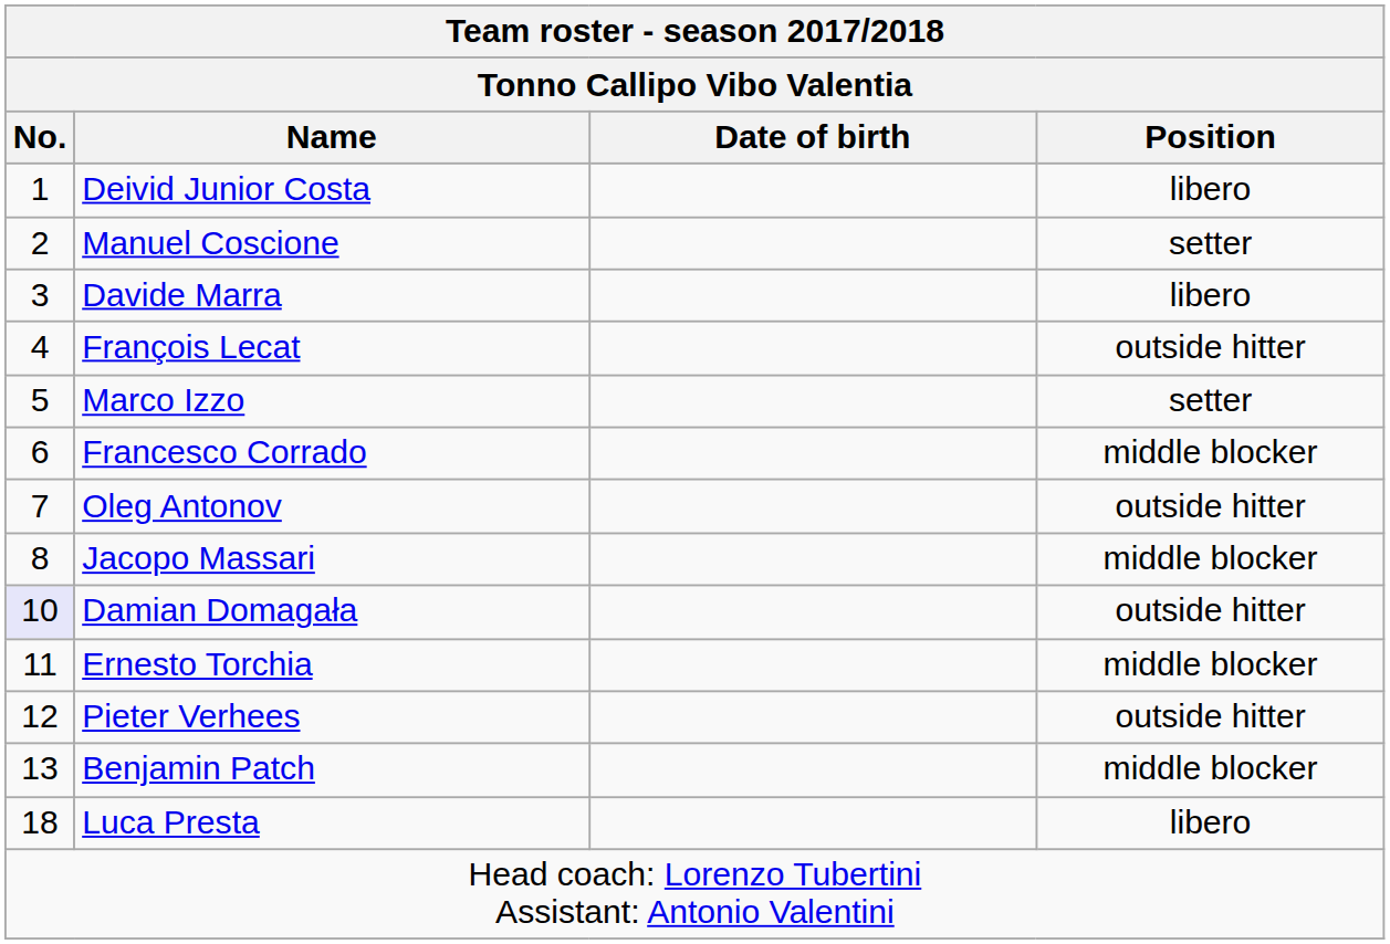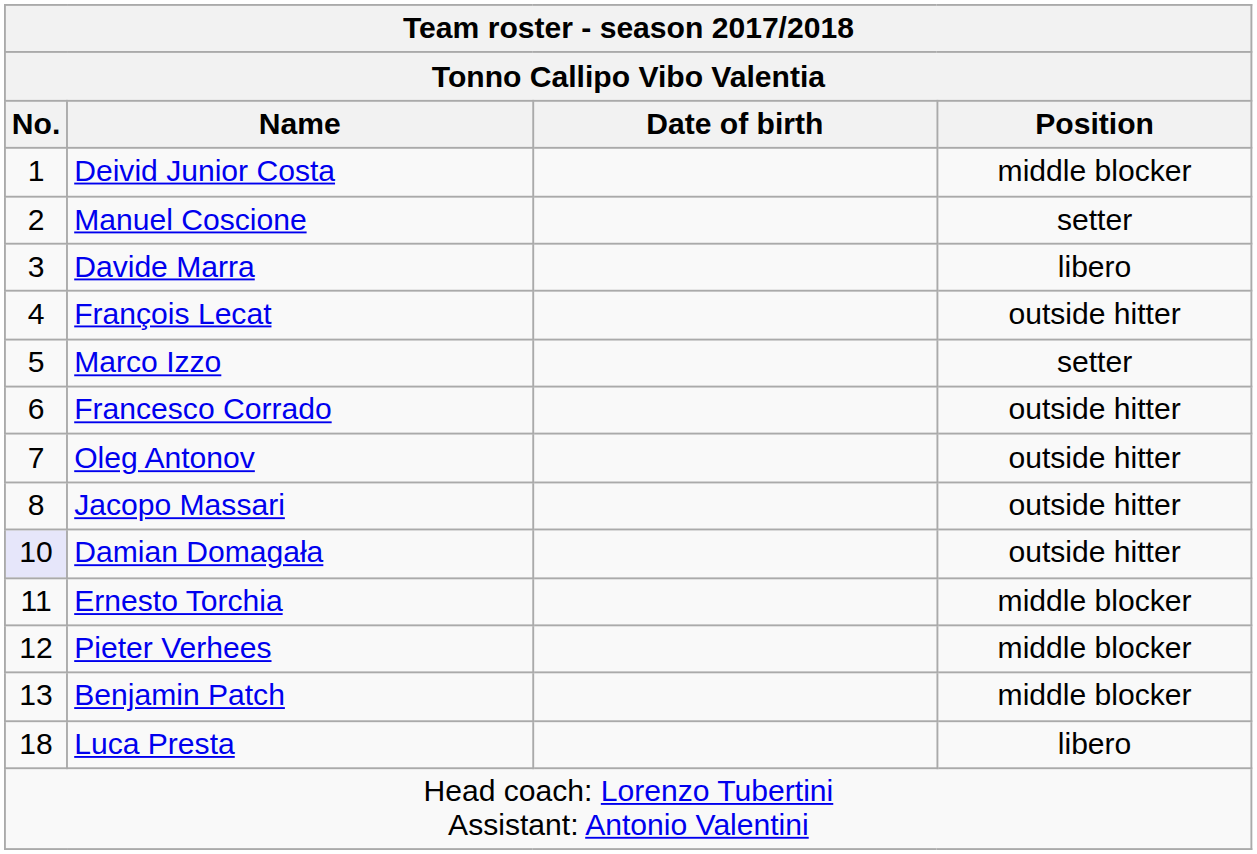 <table class="wikitable collapsible collapsed sortable" style="font-size:100%; text-align:center;">
 <tr>
 <th colspan=6>Team roster - season 2017/2018</th>
 </tr>
 <tr>
 <th colspan=6>Tonno Callipo Vibo Valentia</th>
 </tr>
 <tr>
 <th>No.</th>
 <th style="width:15em">Name</th>
 <th style="width:13em">Date of birth</th>
 <th style="width:10em">Position</th>
 </tr>
 <tr>
 <td>1</td>
 <td align=left> <a href='#'>Deivid Junior Costa</a></td>
 <td align=right></td>
-<td>libero</td>
+<td>middle blocker</td>
 </tr>
 <tr>
 <td>2</td>
 <td align=left> <a href='#'>Manuel Coscione</a></td>
 <td align=right></td>
 <td>setter</td>
 </tr>
 <tr>
 <td>3</td>
 <td align=left> <a href='#'>Davide Marra</a></td>
 <td align=right></td>
 <td>libero</td>
 </tr>
 <tr>
 <td>4</td>
 <td align=left> <a href='#'>François Lecat</a></td>
 <td align=right></td>
 <td>outside hitter</td>
 </tr>
 <tr>
 <td>5</td>
 <td align=left> <a href='#'>Marco Izzo</a></td>
 <td align=right></td>
 <td>setter</td>
 </tr>
 <tr>
 <td>6</td>
 <td align=left> <a href='#'>Francesco Corrado</a></td>
 <td align=right></td>
-<td>middle blocker</td>
+<td>outside hitter</td>
 </tr>
 <tr>
 <td>7</td>
 <td align=left> <a href='#'>Oleg Antonov</a></td>
 <td align=right></td>
 <td>outside hitter</td>
 </tr>
 <tr>
 <td>8</td>
 <td align=left> <a href='#'>Jacopo Massari</a></td>
 <td align=right></td>
-<td>middle blocker</td>
+<td>outside hitter</td>
 </tr>
 <tr>
 <td style="background: lavender;">10</td>
 <td align=left> <a href='#'>Damian Domagała</a></td>
 <td align=right></td>
 <td>outside hitter</td>
 </tr>
 <tr>
 <td>11</td>
 <td align=left> <a href='#'>Ernesto Torchia</a></td>
 <td align=right></td>
 <td>middle blocker</td>
 </tr>
 <tr>
 <td>12</td>
 <td align=left> <a href='#'>Pieter Verhees</a></td>
 <td align=right></td>
-<td>outside hitter</td>
+<td>middle blocker</td>
 </tr>
 <tr>
 <td>13</td>
 <td align=left> <a href='#'>Benjamin Patch</a></td>
 <td align=right></td>
 <td>middle blocker</td>
 </tr>
 <tr>
 <td>18</td>
 <td align=left> <a href='#'>Luca Presta</a></td>
 <td align=right></td>
 <td>libero</td>
 </tr>
 <tr>
 <td colspan=4>Head coach: <a href='#'>Lorenzo Tubertini</a><br>Assistant: <a href='#'>Antonio Valentini</a></td>
 </tr>
 </table>
